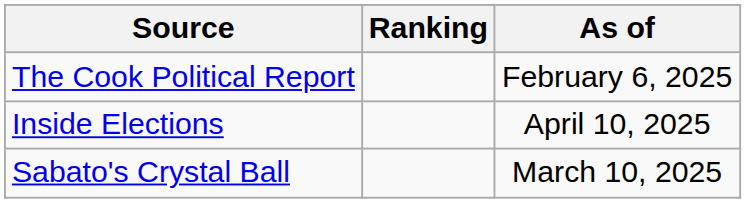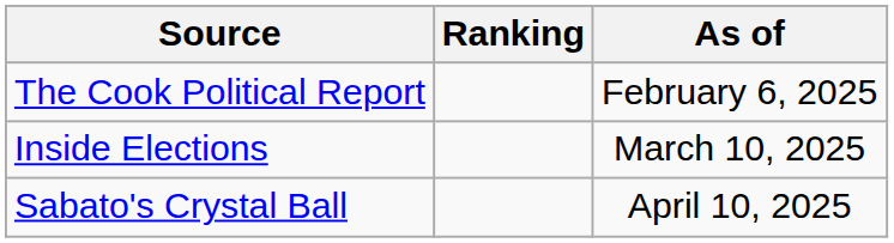 <table class="wikitable" style="text-align:center">
 <tr>
 <th>Source</th>
 <th>Ranking</th>
 <th>As of</th>
 </tr>
 <tr>
 <td align=left><a href='#'>The Cook Political Report</a></td>
 <td></td>
 <td>February 6, 2025</td>
 </tr>
 <tr>
 <td align=left><a href='#'>Inside Elections</a></td>
 <td></td>
-<td>April 10, 2025</td>
+<td>March 10, 2025</td>
 </tr>
 <tr>
 <td align=left><a href='#'>Sabato's Crystal Ball</a></td>
 <td></td>
-<td>March 10, 2025</td>
+<td>April 10, 2025</td>
 </tr>
 </table>
